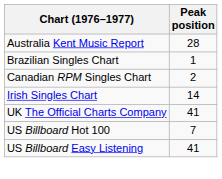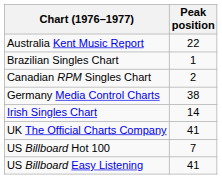 <table class="wikitable sortable">
 <tr>
 <th>Chart (1976–1977)</th>
 <th>Peak<br>position</th>
 </tr>
 <tr>
 <td>Australia <a href='#'>Kent Music Report</a></td>
-<td style="text-align:center;">28</td>
+<td style="text-align:center;">22</td>
 </tr>
 <tr>
 <td>Brazilian Singles Chart</td>
 <td style="text-align:center;">1</td>
 </tr>
 <tr>
 <td>Canadian <em>RPM</em> Singles Chart</td>
 <td style="text-align:center;">2</td>
+</tr>
+<tr>
+<td>Germany <a href='#'>Media Control Charts</a></td>
+<td style="text-align:center;">38</td>
 </tr>
 <tr>
 <td><a href='#'>Irish Singles Chart</a></td>
 <td style="text-align:center;">14</td>
 </tr>
 <tr>
 <td>UK <a href='#'>The Official Charts Company</a></td>
 <td style="text-align:center;">41</td>
 </tr>
 <tr>
 <td>US <em>Billboard</em> Hot 100</td>
 <td style="text-align:center;">7</td>
 </tr>
 <tr>
 <td>US <em>Billboard</em> <a href='#'>Easy Listening</a></td>
 <td align="center">41</td>
 </tr>
 </table>
